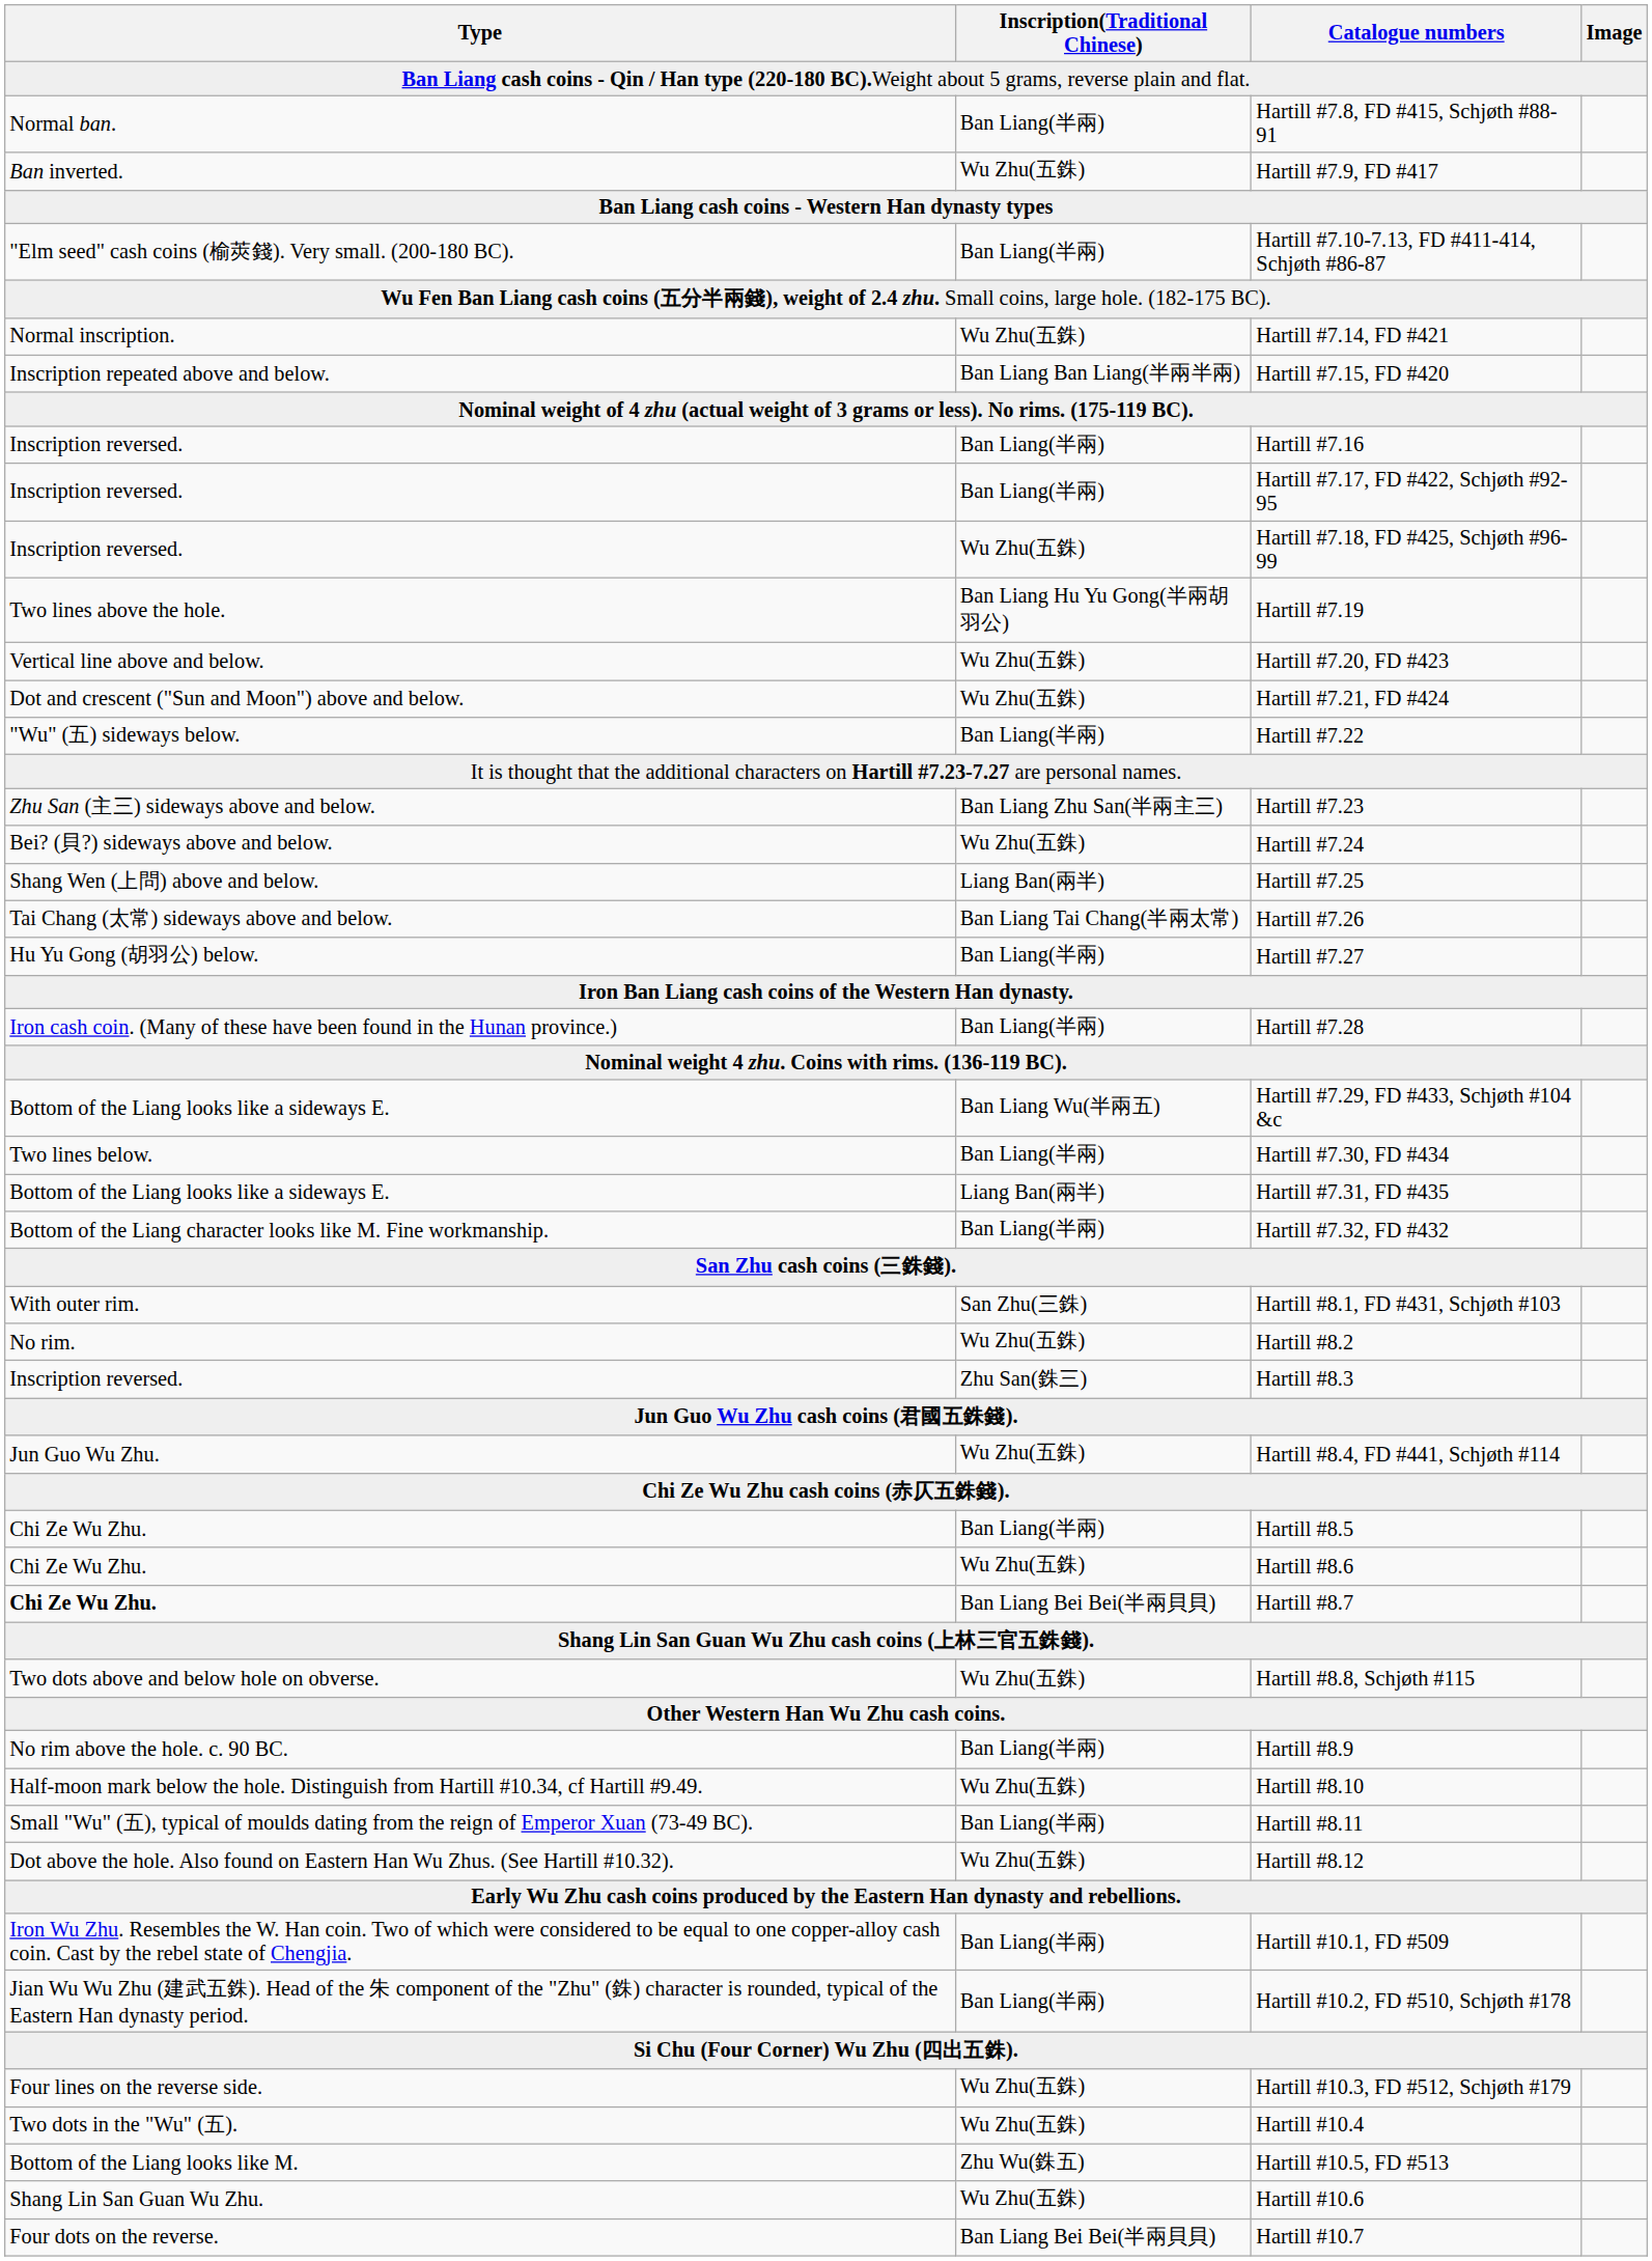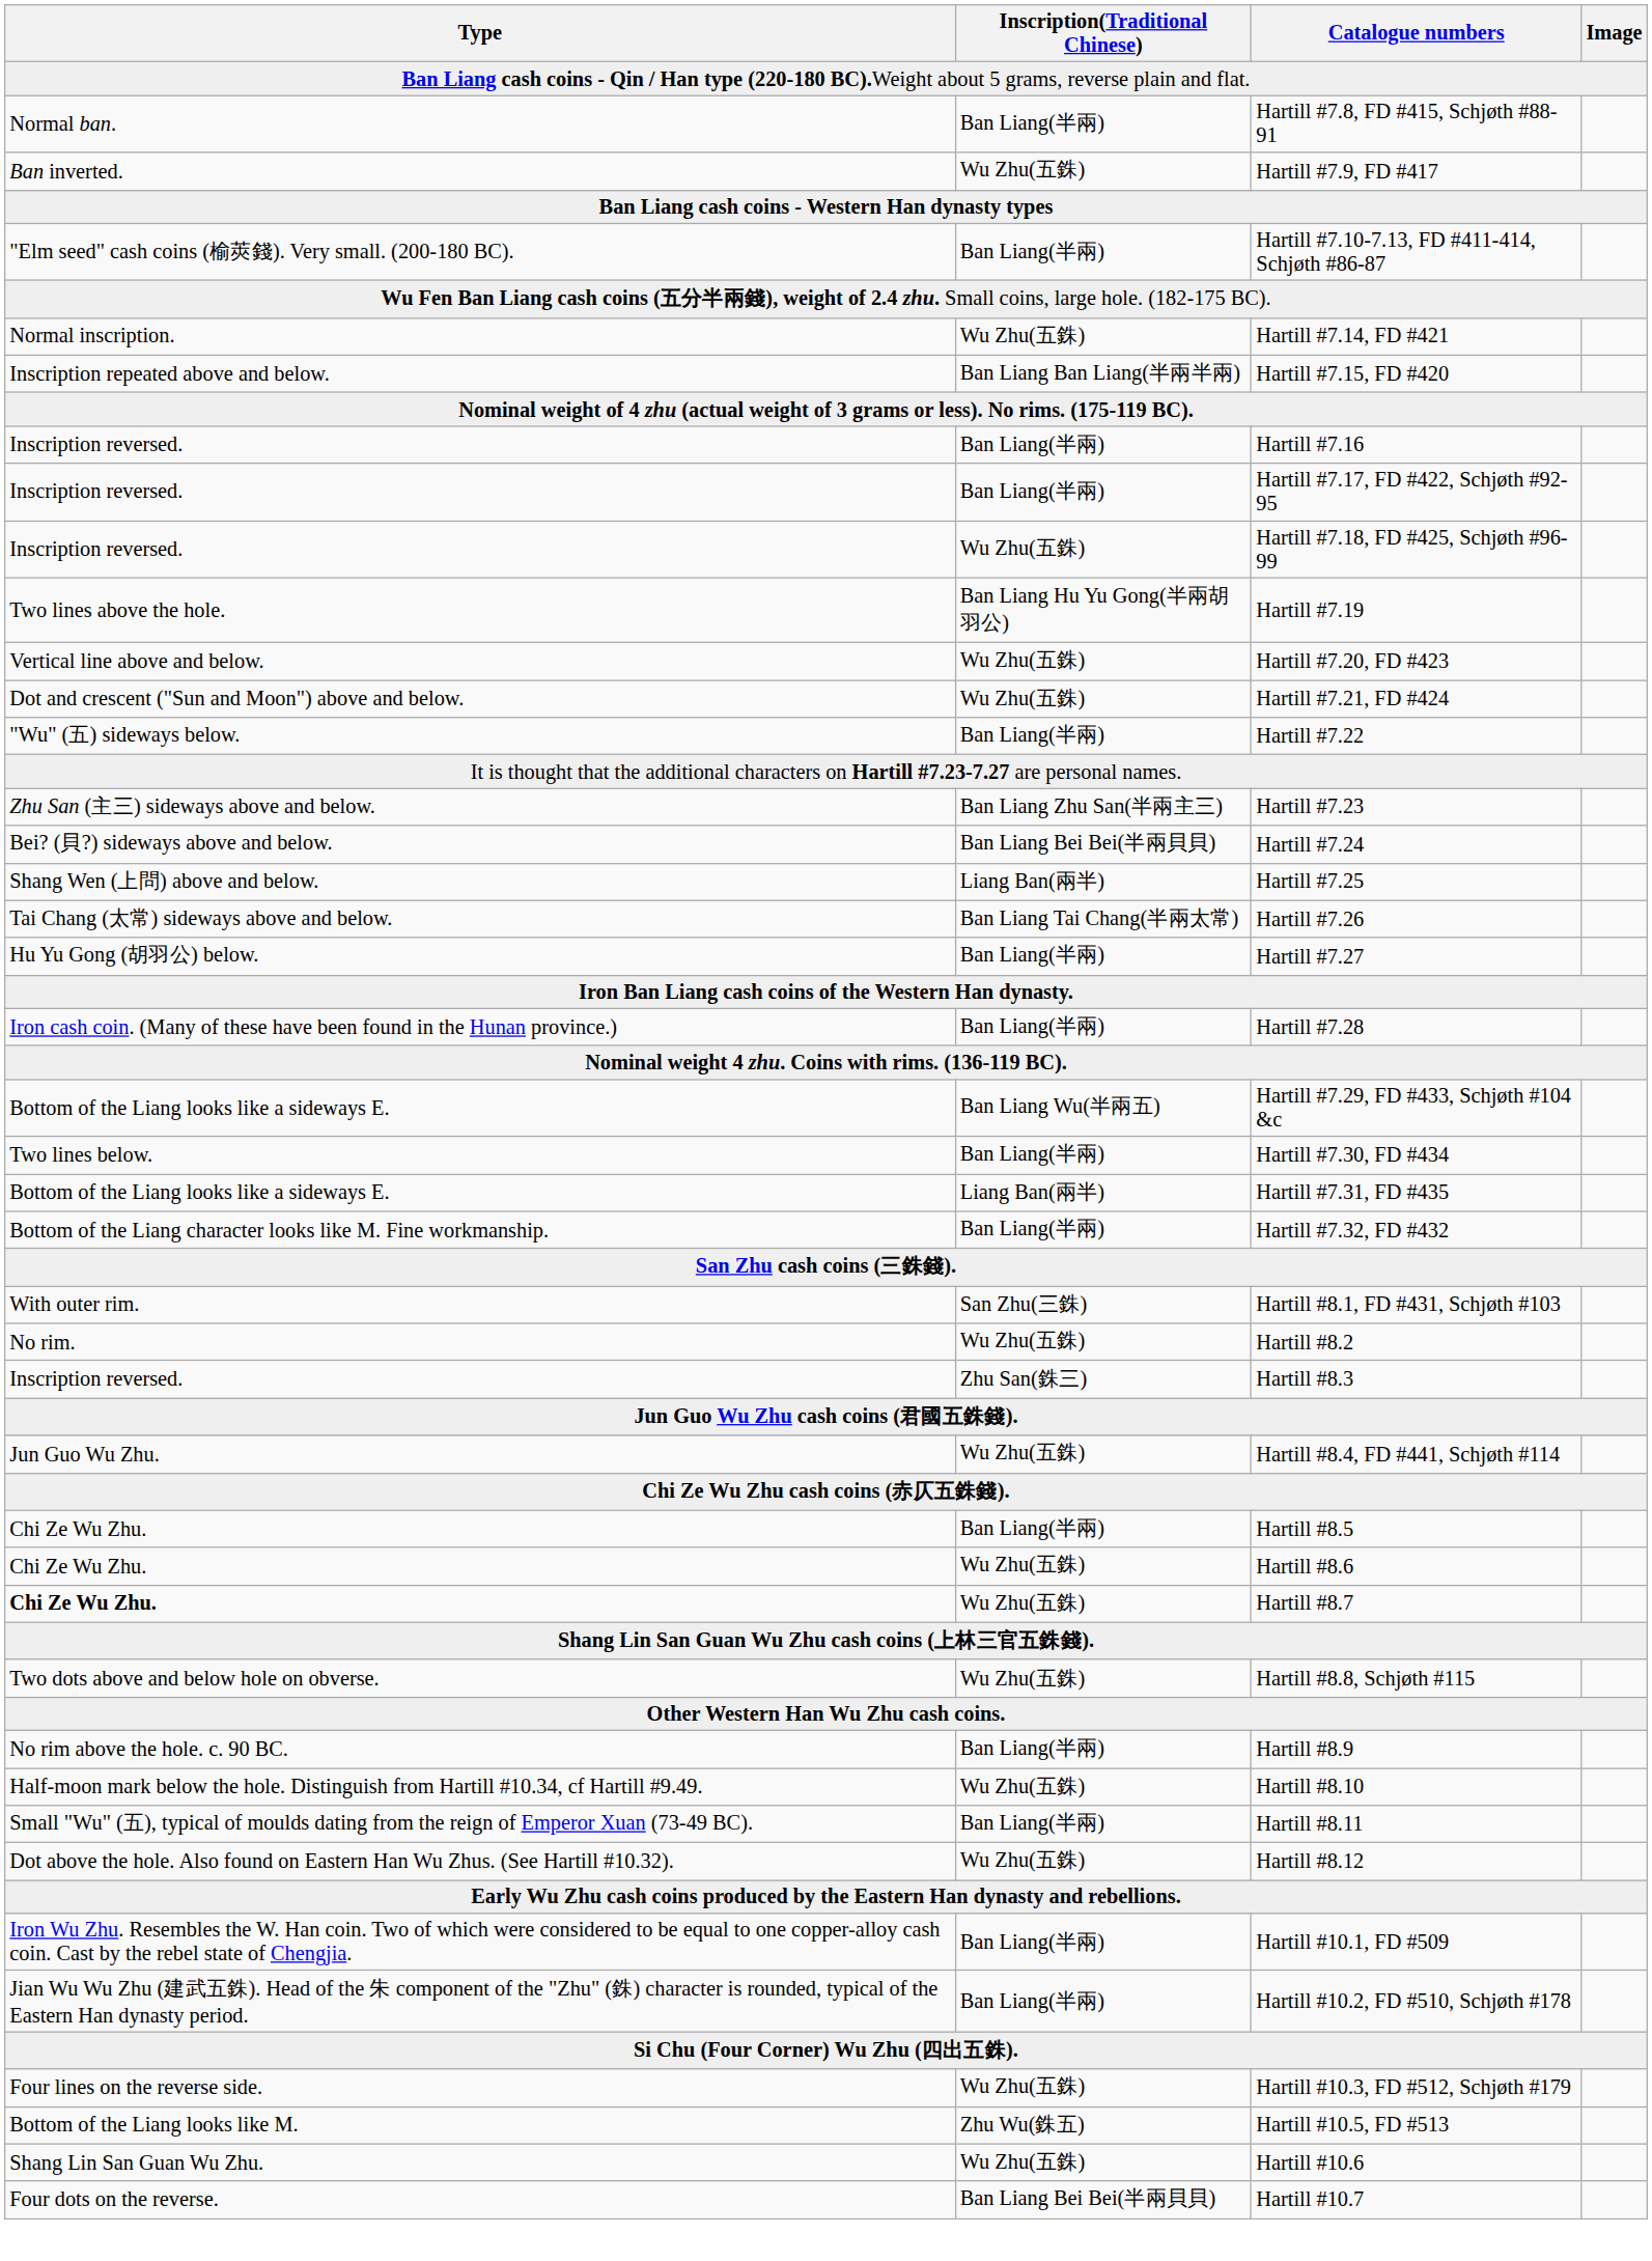 <table class="wikitable">
 <tr>
 <th>Type</th>
 <th>Inscription(<a href='#'>Traditional Chinese</a>)</th>
 <th><a href='#'>Catalogue numbers</a></th>
 <th>Image</th>
 </tr>
 <tr>
 <td colspan=4 align="center" style="background:#efefef;"><strong><a href='#'>Ban Liang</a> cash coins - Qin / Han type (220-180 BC).</strong>Weight about 5 grams, reverse plain and flat.</td>
 </tr>
 <tr>
 <td>Normal <em>ban</em>.</td>
 <td>Ban Liang(半兩)</td>
 <td>Hartill #7.8, FD #415, Schjøth #88-91</td>
 <td></td>
 </tr>
 <tr>
 <td><em>Ban</em> inverted.</td>
 <td>Wu Zhu(五銖)</td>
 <td>Hartill #7.9, FD #417</td>
 <td></td>
 </tr>
 <tr>
 <td colspan=4 align="center" style="background:#efefef;"><strong>Ban Liang cash coins - Western Han dynasty types</strong></td>
 </tr>
 <tr>
 <td>"Elm seed" cash coins (榆莢錢). Very small. (200-180 BC).</td>
 <td>Ban Liang(半兩)</td>
 <td>Hartill #7.10-7.13, FD #411-414, Schjøth #86-87</td>
 <td></td>
 </tr>
 <tr>
 <td colspan=4 align="center" style="background:#efefef;"><strong>Wu Fen Ban Liang cash coins (五分半兩錢), weight of 2.4 <em>zhu</em>.</strong> Small coins, large hole. (182-175 BC).</td>
 </tr>
 <tr>
 <td>Normal inscription.</td>
 <td>Wu Zhu(五銖)</td>
 <td>Hartill #7.14, FD #421</td>
 <td></td>
 </tr>
 <tr>
 <td>Inscription repeated above and below.</td>
 <td>Ban Liang Ban Liang(半兩半兩)</td>
 <td>Hartill #7.15, FD #420</td>
 <td></td>
 </tr>
 <tr>
 <td colspan=4 align="center" style="background:#efefef;"><strong>Nominal weight of 4 <em>zhu</em> (actual weight of 3 grams or less). No rims. (175-119 BC).</strong></td>
 </tr>
 <tr>
 <td>Inscription reversed.</td>
 <td>Ban Liang(半兩)</td>
 <td>Hartill #7.16</td>
 <td></td>
 </tr>
 <tr>
 <td>Inscription reversed.</td>
 <td>Ban Liang(半兩)</td>
 <td>Hartill #7.17, FD #422, Schjøth #92-95</td>
 <td></td>
 </tr>
 <tr>
 <td>Inscription reversed.</td>
 <td>Wu Zhu(五銖)</td>
 <td>Hartill #7.18, FD #425, Schjøth #96-99</td>
 <td></td>
 </tr>
 <tr>
 <td>Two lines above the hole.</td>
 <td>Ban Liang Hu Yu Gong(半兩胡羽公)</td>
 <td>Hartill #7.19</td>
 <td></td>
 </tr>
 <tr>
 <td>Vertical line above and below.</td>
 <td>Wu Zhu(五銖)</td>
 <td>Hartill #7.20, FD #423</td>
 <td></td>
 </tr>
 <tr>
 <td>Dot and crescent ("Sun and Moon") above and below.</td>
 <td>Wu Zhu(五銖)</td>
 <td>Hartill #7.21, FD #424</td>
 <td></td>
 </tr>
 <tr>
 <td>"Wu" (五) sideways below.</td>
 <td>Ban Liang(半兩)</td>
 <td>Hartill #7.22</td>
 <td></td>
 </tr>
 <tr>
 <td colspan=4 align="center" style="background:#efefef;">It is thought that the additional characters on <strong>Hartill #7.23-7.27</strong> are personal names.</td>
 </tr>
 <tr>
 <td><em>Zhu San</em> (主三) sideways above and below.</td>
 <td>Ban Liang Zhu San(半兩主三)</td>
 <td>Hartill #7.23</td>
 <td></td>
 </tr>
 <tr>
 <td>Bei? (貝?) sideways above and below.</td>
-<td>Wu Zhu(五銖)</td>
+<td>Ban Liang Bei Bei(半兩貝貝)</td>
 <td>Hartill #7.24</td>
 <td></td>
 </tr>
 <tr>
 <td>Shang Wen (上問) above and below.</td>
 <td>Liang Ban(兩半)</td>
 <td>Hartill #7.25</td>
 <td></td>
 </tr>
 <tr>
 <td>Tai Chang (太常) sideways above and below.</td>
 <td>Ban Liang Tai Chang(半兩太常)</td>
 <td>Hartill #7.26</td>
 <td></td>
 </tr>
 <tr>
 <td>Hu Yu Gong (胡羽公) below.</td>
 <td>Ban Liang(半兩)</td>
 <td>Hartill #7.27</td>
 <td></td>
 </tr>
 <tr>
 <td colspan=4 align="center" style="background:#efefef;"><strong>Iron Ban Liang cash coins of the Western Han dynasty.</strong></td>
 </tr>
 <tr>
 <td><a href='#'>Iron cash coin</a>. (Many of these have been found in the <a href='#'>Hunan</a> province.)</td>
 <td>Ban Liang(半兩)</td>
 <td>Hartill #7.28</td>
 <td></td>
 </tr>
 <tr>
 <td colspan=4 align="center" style="background:#efefef;"><strong>Nominal weight 4 <em>zhu</em>. Coins with rims. (136-119 BC).</strong></td>
 </tr>
 <tr>
 <td>Bottom of the Liang looks like a sideways E.</td>
 <td>Ban Liang Wu(半兩五)</td>
 <td>Hartill #7.29, FD #433, Schjøth #104 &c</td>
 <td></td>
 </tr>
 <tr>
 <td>Two lines below.</td>
 <td>Ban Liang(半兩)</td>
 <td>Hartill #7.30, FD #434</td>
 <td></td>
 </tr>
 <tr>
 <td>Bottom of the Liang looks like a sideways E.</td>
 <td>Liang Ban(兩半)</td>
 <td>Hartill #7.31, FD #435</td>
 <td></td>
 </tr>
 <tr>
 <td>Bottom of the Liang character looks like M. Fine workmanship.</td>
 <td>Ban Liang(半兩)</td>
 <td>Hartill #7.32, FD #432</td>
 <td></td>
 </tr>
 <tr>
 <td colspan=4 align="center" style="background:#efefef;"><strong><a href='#'>San Zhu</a> cash coins (三銖錢).</strong></td>
 </tr>
 <tr>
 <td>With outer rim.</td>
 <td>San Zhu(三銖)</td>
 <td>Hartill #8.1, FD #431, Schjøth #103</td>
 <td></td>
 </tr>
 <tr>
 <td>No rim.</td>
 <td>Wu Zhu(五銖)</td>
 <td>Hartill #8.2</td>
 <td></td>
 </tr>
 <tr>
 <td>Inscription reversed.</td>
 <td>Zhu San(銖三)</td>
 <td>Hartill #8.3</td>
 <td></td>
 </tr>
 <tr>
 <td colspan=4 align="center" style="background:#efefef;"><strong>Jun Guo <a href='#'>Wu Zhu</a> cash coins (君國五銖錢).</strong></td>
 </tr>
 <tr>
 <td>Jun Guo Wu Zhu.</td>
 <td>Wu Zhu(五銖)</td>
 <td>Hartill #8.4, FD #441, Schjøth #114</td>
 <td></td>
 </tr>
 <tr>
 <td colspan=4 align="center" style="background:#efefef;"><strong>Chi Ze Wu Zhu cash coins (赤仄五銖錢).</strong></td>
 </tr>
 <tr>
 <td>Chi Ze Wu Zhu.</td>
 <td>Ban Liang(半兩)</td>
 <td>Hartill #8.5</td>
 <td></td>
 </tr>
 <tr>
 <td>Chi Ze Wu Zhu.</td>
 <td>Wu Zhu(五銖)</td>
 <td>Hartill #8.6</td>
 <td></td>
 </tr>
 <tr>
 <td><strong>Chi Ze Wu Zhu.</strong></td>
-<td>Ban Liang Bei Bei(半兩貝貝)</td>
+<td>Wu Zhu(五銖)</td>
 <td>Hartill #8.7</td>
 <td></td>
 </tr>
 <tr>
 <td colspan=4 align="center" style="background:#efefef;"><strong>Shang Lin San Guan Wu Zhu cash coins (上林三官五銖錢).</strong></td>
 </tr>
 <tr>
 <td>Two dots above and below hole on obverse.</td>
 <td>Wu Zhu(五銖)</td>
 <td>Hartill #8.8, Schjøth #115</td>
 <td></td>
 </tr>
 <tr>
 <td colspan=4 align="center" style="background:#efefef;"><strong>Other Western Han Wu Zhu cash coins.</strong></td>
 </tr>
 <tr>
 <td>No rim above the hole. c. 90 BC.</td>
 <td>Ban Liang(半兩)</td>
 <td>Hartill #8.9</td>
 <td></td>
 </tr>
 <tr>
 <td>Half-moon mark below the hole. Distinguish from Hartill #10.34, cf Hartill #9.49.</td>
 <td>Wu Zhu(五銖)</td>
 <td>Hartill #8.10</td>
 <td></td>
 </tr>
 <tr>
 <td>Small "Wu" (五), typical of moulds dating from the reign of <a href='#'>Emperor Xuan</a> (73-49 BC).</td>
 <td>Ban Liang(半兩)</td>
 <td>Hartill #8.11</td>
 <td></td>
 </tr>
 <tr>
 <td>Dot above the hole. Also found on Eastern Han Wu Zhus. (See Hartill #10.32).</td>
 <td>Wu Zhu(五銖)</td>
 <td>Hartill #8.12</td>
 <td></td>
 </tr>
 <tr>
 <td colspan=4 align="center" style="background:#efefef;"><strong>Early Wu Zhu cash coins produced by the Eastern Han dynasty and rebellions.</strong></td>
 </tr>
 <tr>
 <td><a href='#'>Iron Wu Zhu</a>. Resembles the W. Han coin. Two of which were considered to be equal to one copper-alloy cash coin. Cast by the rebel state of <a href='#'>Chengjia</a>.</td>
 <td>Ban Liang(半兩)</td>
 <td>Hartill #10.1, FD #509</td>
 <td></td>
 </tr>
 <tr>
 <td>Jian Wu Wu Zhu (建武五銖). Head of the 朱 component of the "Zhu" (銖) character is rounded, typical of the Eastern Han dynasty period.</td>
 <td>Ban Liang(半兩)</td>
 <td>Hartill #10.2, FD #510, Schjøth #178</td>
 <td></td>
 </tr>
 <tr>
 <td colspan=4 align="center" style="background:#efefef;"><strong>Si Chu (Four Corner) Wu Zhu (四出五銖).</strong></td>
 </tr>
 <tr>
 <td>Four lines on the reverse side.</td>
 <td>Wu Zhu(五銖)</td>
 <td>Hartill #10.3, FD #512, Schjøth #179</td>
 <td></td>
 </tr>
 <tr>
-<td>Two dots in the "Wu" (五).</td>
-<td>Wu Zhu(五銖)</td>
-<td>Hartill #10.4</td>
-<td></td>
-</tr>
-<tr>
 <td>Bottom of the Liang looks like M.</td>
 <td>Zhu Wu(銖五)</td>
 <td>Hartill #10.5, FD #513</td>
 <td></td>
 </tr>
 <tr>
 <td>Shang Lin San Guan Wu Zhu.</td>
 <td>Wu Zhu(五銖)</td>
 <td>Hartill #10.6</td>
 <td></td>
 </tr>
 <tr>
 <td>Four dots on the reverse.</td>
 <td>Ban Liang Bei Bei(半兩貝貝)</td>
 <td>Hartill #10.7</td>
 <td></td>
 </tr>
 </table>
